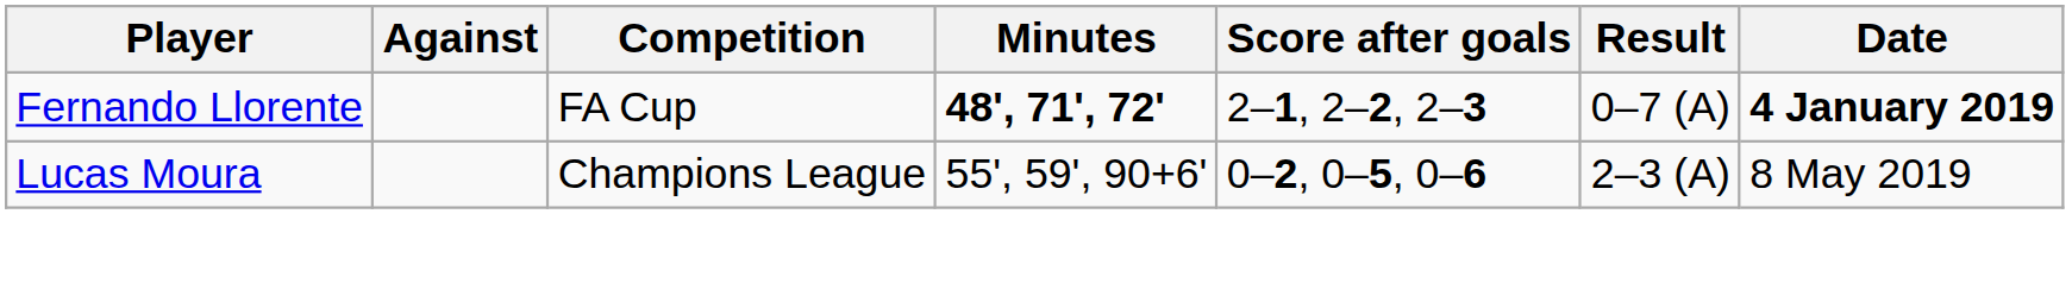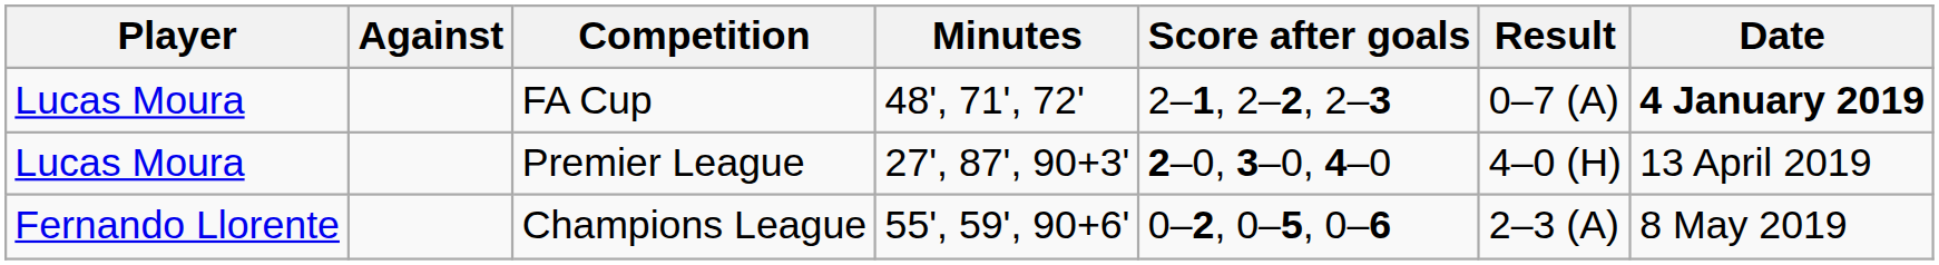 <table class="wikitable sortable">
 <tr>
 <th>Player</th>
 <th>Against</th>
 <th>Competition</th>
 <th>Minutes</th>
 <th style="text-align:center">Score after goals</th>
 <th style="text-align:center">Result</th>
 <th>Date</th>
 </tr>
 <tr>
-<td> <a href='#'>Fernando Llorente</a></td>
+<td> <a href='#'>Lucas Moura</a></td>
 <td></td>
 <td>FA Cup</td>
-<td><strong>48', 71', 72'</strong></td>
+<td>48', 71', 72'</td>
 <td>2–<strong>1</strong>, 2–<strong>2</strong>, 2–<strong>3</strong></td>
 <td>0–7 (A)</td>
 <td><strong>4 January 2019</strong></td>
 </tr>
 <tr>
 <td> <a href='#'>Lucas Moura</a></td>
+<td></td>
+<td>Premier League</td>
+<td>27', 87', 90+3'</td>
+<td><strong>2</strong>–0, <strong>3</strong>–0, <strong>4</strong>–0</td>
+<td>4–0 (H)</td>
+<td>13 April 2019</td>
+</tr>
+<tr>
+<td> <a href='#'>Fernando Llorente</a></td>
 <td></td>
 <td>Champions League</td>
 <td>55', 59', 90+6'</td>
 <td>0–<strong>2</strong>, 0–<strong>5</strong>, 0–<strong>6</strong></td>
 <td>2–3 (A)</td>
 <td>8 May 2019</td>
 </tr>
 </table>
